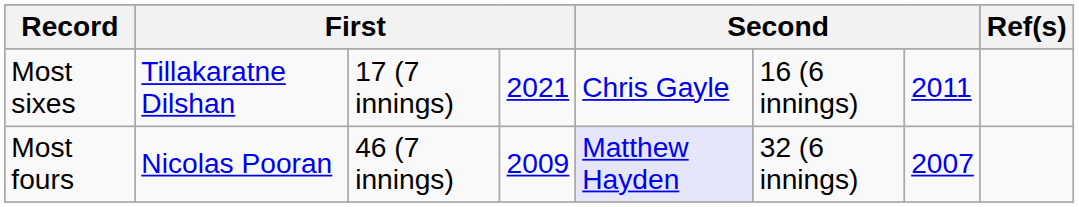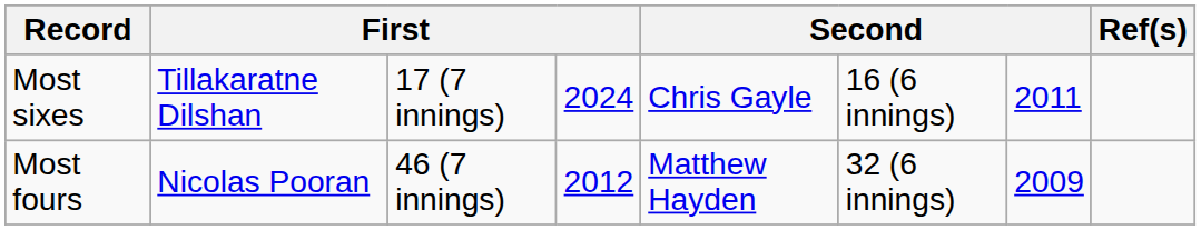 <table class="wikitable">
 <tr>
 <th>Record</th>
 <th colspan="3">First</th>
 <th colspan="3">Second</th>
 <th>Ref(s)</th>
 </tr>
 <tr>
 <td>Most sixes</td>
 <td> <a href='#'>Tillakaratne Dilshan</a></td>
 <td>17 (7 innings)</td>
-<td><a href='#'>2021</a></td>
+<td><a href='#'>2024</a></td>
 <td> <a href='#'>Chris Gayle</a></td>
 <td>16 (6 innings)</td>
 <td><a href='#'>2011</a></td>
 <td></td>
 </tr>
 <tr>
 <td>Most fours</td>
 <td> <a href='#'>Nicolas Pooran</a></td>
 <td>46 (7 innings)</td>
+<td><a href='#'>2012</a></td>
+<td> <a href='#'>Matthew Hayden</a></td>
+<td>32 (6 innings)</td>
 <td><a href='#'>2009</a></td>
-<td style="background: lavender;"> <a href='#'>Matthew Hayden</a></td>
-<td>32 (6 innings)</td>
-<td><a href='#'>2007</a></td>
 <td></td>
 </tr>
 </table>
